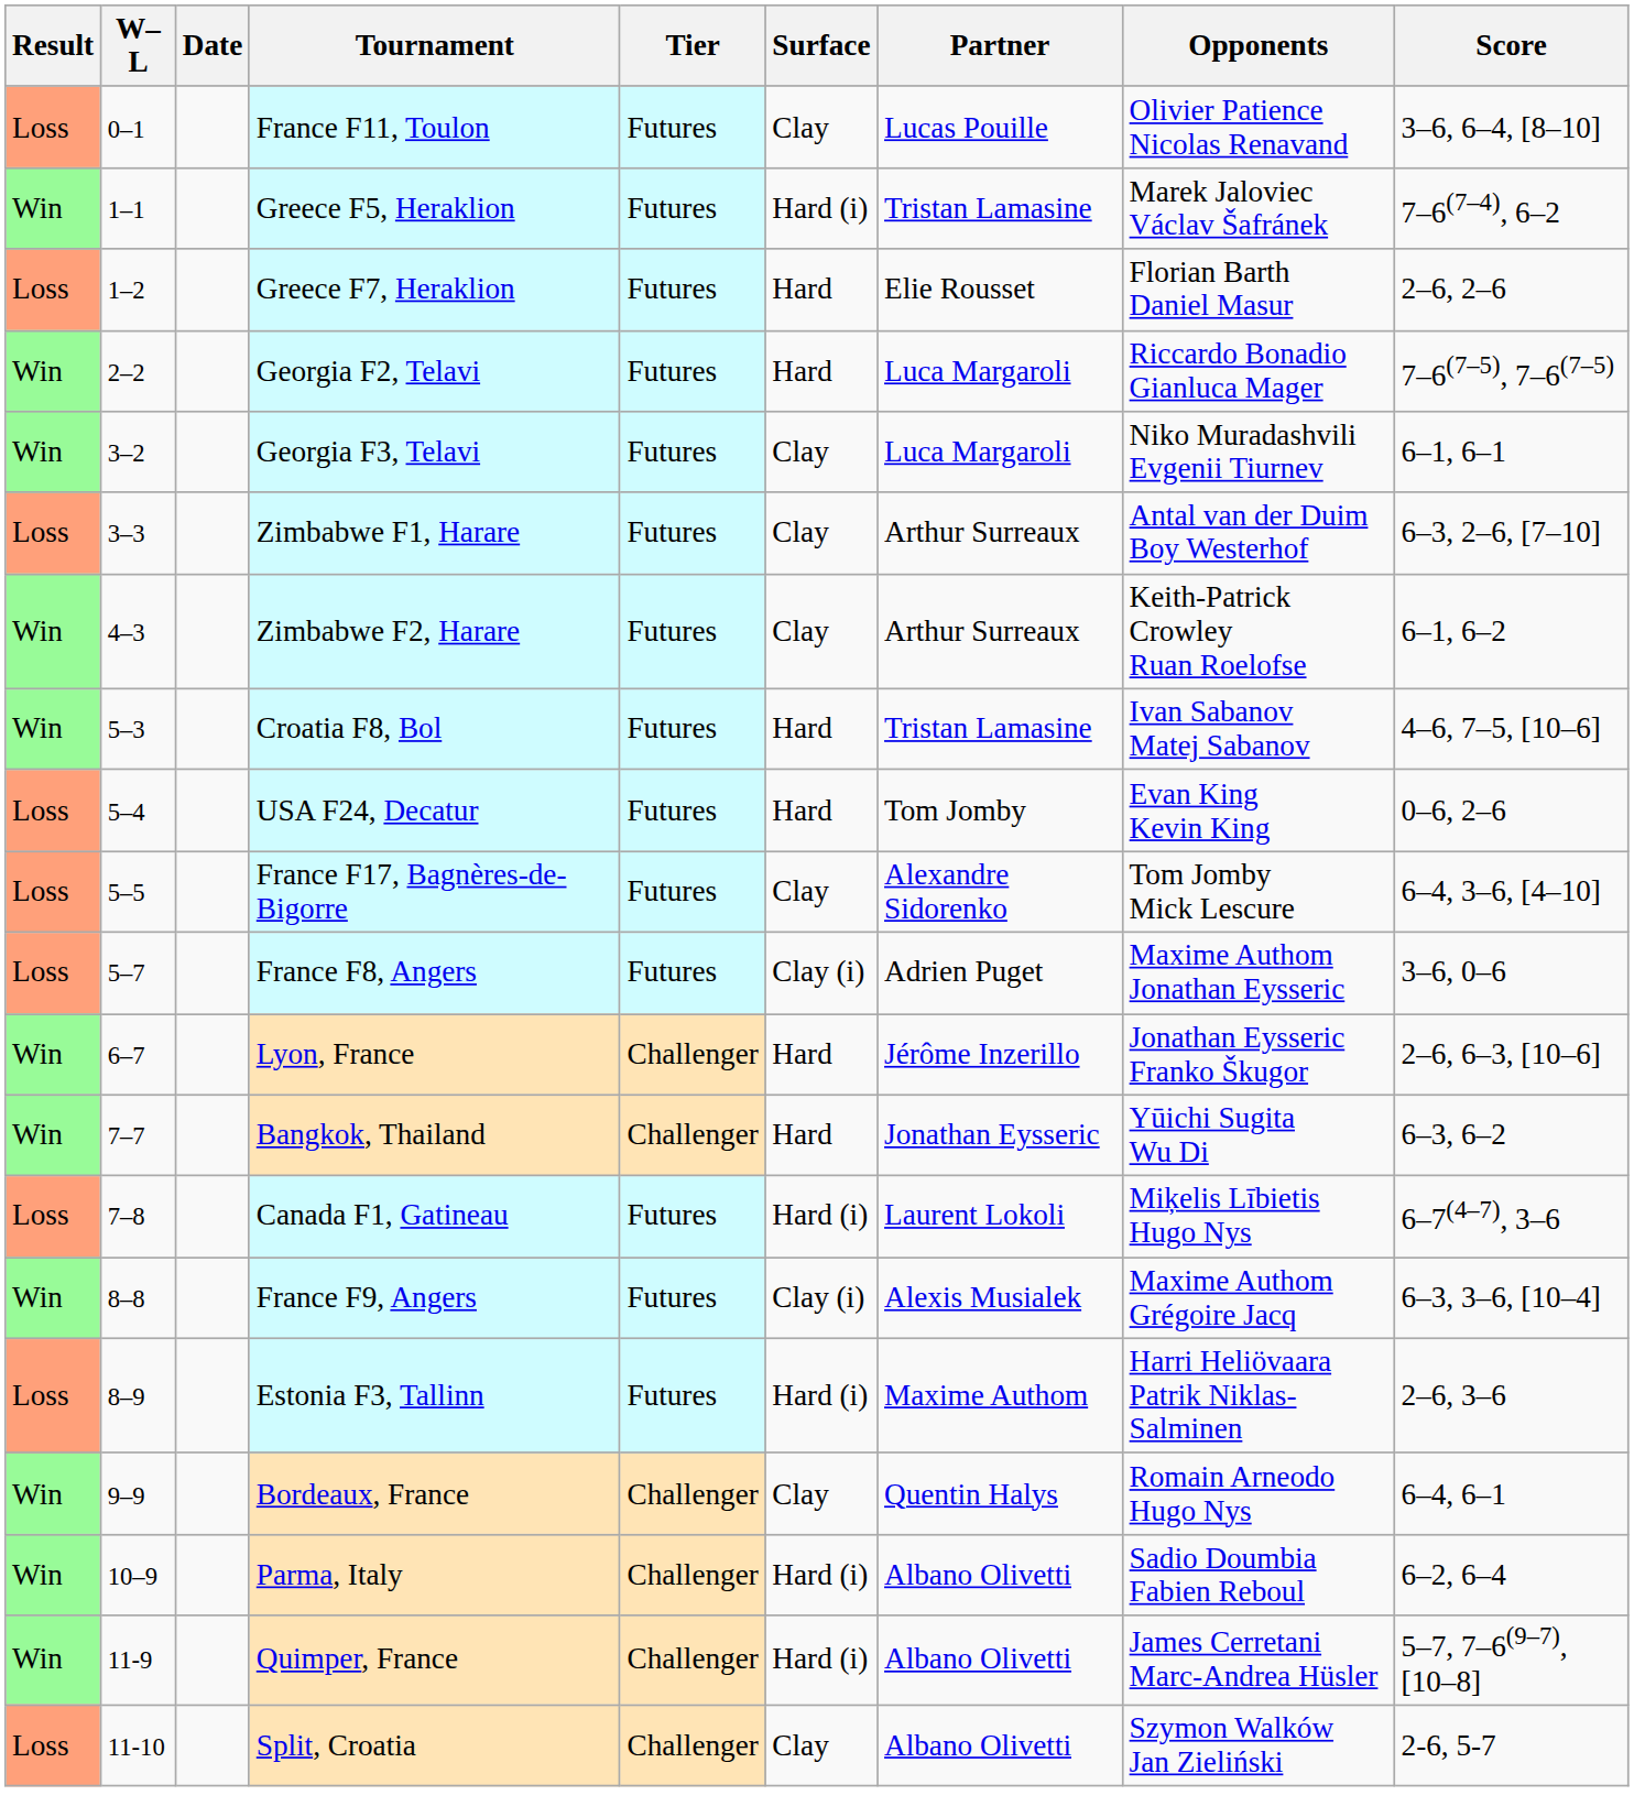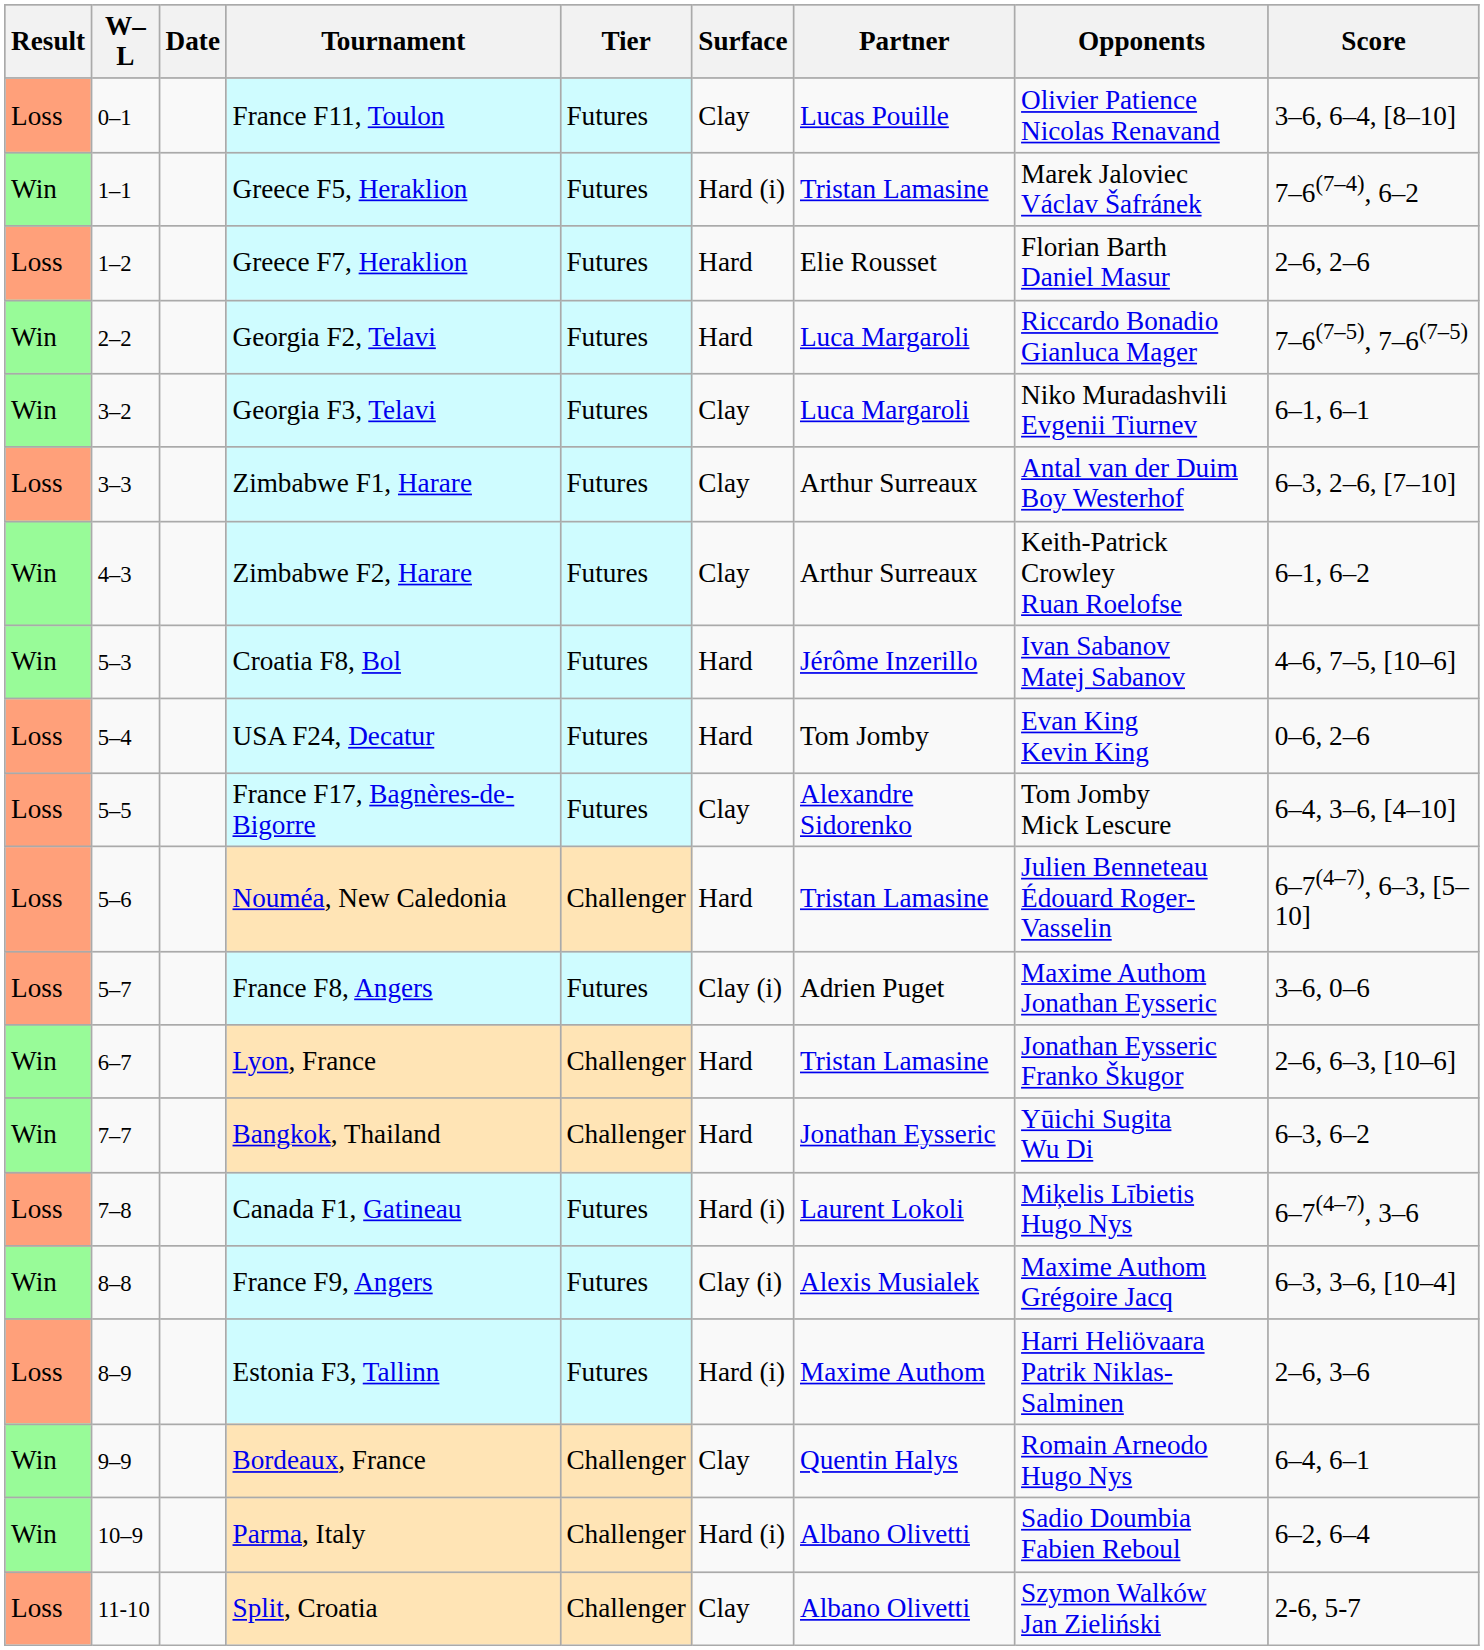 <table class="sortable wikitable">
 <tr>
 <th>Result</th>
 <th class="unsortable">W–L</th>
 <th>Date</th>
 <th>Tournament</th>
 <th>Tier</th>
 <th>Surface</th>
 <th>Partner</th>
 <th>Opponents</th>
 <th class="unsortable">Score</th>
 </tr>
 <tr>
 <td bgcolor=FFA07A>Loss</td>
 <td><small>0–1</small></td>
 <td></td>
 <td style="background:#cffcff;">France F11, <a href='#'>Toulon</a></td>
 <td style="background:#cffcff;">Futures</td>
 <td>Clay</td>
 <td> <a href='#'>Lucas Pouille</a></td>
 <td> <a href='#'>Olivier Patience</a><br> <a href='#'>Nicolas Renavand</a></td>
 <td>3–6, 6–4, [8–10]</td>
 </tr>
 <tr>
 <td bgcolor=98fb98>Win</td>
 <td><small>1–1</small></td>
 <td></td>
 <td style="background:#cffcff;">Greece F5, <a href='#'>Heraklion</a></td>
 <td style="background:#cffcff;">Futures</td>
 <td>Hard (i)</td>
 <td> <a href='#'>Tristan Lamasine</a></td>
 <td> Marek Jaloviec<br> <a href='#'>Václav Šafránek</a></td>
 <td>7–6<sup>(7–4)</sup>, 6–2</td>
 </tr>
 <tr>
 <td bgcolor=FFA07A>Loss</td>
 <td><small>1–2</small></td>
 <td></td>
 <td style="background:#cffcff;">Greece F7, <a href='#'>Heraklion</a></td>
 <td style="background:#cffcff;">Futures</td>
 <td>Hard</td>
 <td> Elie Rousset</td>
 <td> Florian Barth<br> <a href='#'>Daniel Masur</a></td>
 <td>2–6, 2–6</td>
 </tr>
 <tr>
 <td bgcolor=98fb98>Win</td>
 <td><small>2–2</small></td>
 <td></td>
 <td style="background:#cffcff;">Georgia F2, <a href='#'>Telavi</a></td>
 <td style="background:#cffcff;">Futures</td>
 <td>Hard</td>
 <td> <a href='#'>Luca Margaroli</a></td>
 <td> <a href='#'>Riccardo Bonadio</a><br> <a href='#'>Gianluca Mager</a></td>
 <td>7–6<sup>(7–5)</sup>, 7–6<sup>(7–5)</sup></td>
 </tr>
 <tr>
 <td bgcolor=98fb98>Win</td>
 <td><small>3–2</small></td>
 <td></td>
 <td style="background:#cffcff;">Georgia F3, <a href='#'>Telavi</a></td>
 <td style="background:#cffcff;">Futures</td>
 <td>Clay</td>
 <td> <a href='#'>Luca Margaroli</a></td>
 <td> Niko Muradashvili<br> <a href='#'>Evgenii Tiurnev</a></td>
 <td>6–1, 6–1</td>
 </tr>
 <tr>
 <td bgcolor=FFA07A>Loss</td>
 <td><small>3–3</small></td>
 <td></td>
 <td style="background:#cffcff;">Zimbabwe F1, <a href='#'>Harare</a></td>
 <td style="background:#cffcff;">Futures</td>
 <td>Clay</td>
 <td> Arthur Surreaux</td>
 <td> <a href='#'>Antal van der Duim</a><br> <a href='#'>Boy Westerhof</a></td>
 <td>6–3, 2–6, [7–10]</td>
 </tr>
 <tr>
 <td bgcolor=98fb98>Win</td>
 <td><small>4–3</small></td>
 <td></td>
 <td style="background:#cffcff;">Zimbabwe F2, <a href='#'>Harare</a></td>
 <td style="background:#cffcff;">Futures</td>
 <td>Clay</td>
 <td> Arthur Surreaux</td>
 <td> Keith-Patrick Crowley<br> <a href='#'>Ruan Roelofse</a></td>
 <td>6–1, 6–2</td>
 </tr>
 <tr>
 <td bgcolor=98fb98>Win</td>
 <td><small>5–3</small></td>
 <td></td>
 <td style="background:#cffcff;">Croatia F8, <a href='#'>Bol</a></td>
 <td style="background:#cffcff;">Futures</td>
 <td>Hard</td>
-<td> <a href='#'>Tristan Lamasine</a></td>
+<td> <a href='#'>Jérôme Inzerillo</a></td>
 <td> <a href='#'>Ivan Sabanov</a><br> <a href='#'>Matej Sabanov</a></td>
 <td>4–6, 7–5, [10–6]</td>
 </tr>
 <tr>
 <td bgcolor=FFA07A>Loss</td>
 <td><small>5–4</small></td>
 <td></td>
 <td style="background:#cffcff;">USA F24, <a href='#'>Decatur</a></td>
 <td style="background:#cffcff;">Futures</td>
 <td>Hard</td>
 <td> Tom Jomby</td>
 <td> <a href='#'>Evan King</a><br> <a href='#'>Kevin King</a></td>
 <td>0–6, 2–6</td>
 </tr>
 <tr>
 <td bgcolor=FFA07A>Loss</td>
 <td><small>5–5</small></td>
 <td></td>
 <td style="background:#cffcff;">France F17, <a href='#'>Bagnères-de-Bigorre</a></td>
 <td style="background:#cffcff;">Futures</td>
 <td>Clay</td>
 <td> <a href='#'>Alexandre Sidorenko</a></td>
 <td> Tom Jomby<br> Mick Lescure</td>
 <td>6–4, 3–6, [4–10]</td>
 </tr>
 <tr>
 <td bgcolor=FFA07A>Loss</td>
+<td><small>5–6</small></td>
+<td><a href='#'></a></td>
+<td style="background:moccasin;"><a href='#'>Nouméa</a>, New Caledonia</td>
+<td style="background:moccasin;">Challenger</td>
+<td>Hard</td>
+<td> <a href='#'>Tristan Lamasine</a></td>
+<td> <a href='#'>Julien Benneteau</a><br> <a href='#'>Édouard Roger-Vasselin</a></td>
+<td>6–7<sup>(4–7)</sup>, 6–3, [5–10]</td>
+</tr>
+<tr>
+<td bgcolor=FFA07A>Loss</td>
 <td><small>5–7</small></td>
 <td></td>
 <td style="background:#cffcff;">France F8, <a href='#'>Angers</a></td>
 <td style="background:#cffcff;">Futures</td>
 <td>Clay (i)</td>
 <td> Adrien Puget</td>
 <td> <a href='#'>Maxime Authom</a><br> <a href='#'>Jonathan Eysseric</a></td>
 <td>3–6, 0–6</td>
 </tr>
 <tr>
 <td bgcolor=98fb98>Win</td>
 <td><small>6–7</small></td>
 <td><a href='#'></a></td>
 <td style="background:moccasin;"><a href='#'>Lyon</a>, France</td>
 <td style="background:moccasin;">Challenger</td>
 <td>Hard</td>
-<td> <a href='#'>Jérôme Inzerillo</a></td>
+<td> <a href='#'>Tristan Lamasine</a></td>
 <td> <a href='#'>Jonathan Eysseric</a><br> <a href='#'>Franko Škugor</a></td>
 <td>2–6, 6–3, [10–6]</td>
 </tr>
 <tr>
 <td bgcolor=98fb98>Win</td>
 <td><small>7–7</small></td>
 <td><a href='#'></a></td>
 <td style="background:moccasin;"><a href='#'>Bangkok</a>, Thailand</td>
 <td style="background:moccasin;">Challenger</td>
 <td>Hard</td>
 <td> <a href='#'>Jonathan Eysseric</a></td>
 <td> <a href='#'>Yūichi Sugita</a><br> <a href='#'>Wu Di</a></td>
 <td>6–3, 6–2</td>
 </tr>
 <tr>
 <td bgcolor=FFA07A>Loss</td>
 <td><small>7–8</small></td>
 <td></td>
 <td style="background:#cffcff;">Canada F1, <a href='#'>Gatineau</a></td>
 <td style="background:#cffcff;">Futures</td>
 <td>Hard (i)</td>
 <td> <a href='#'>Laurent Lokoli</a></td>
 <td> <a href='#'>Miķelis Lībietis</a><br> <a href='#'>Hugo Nys</a></td>
 <td>6–7<sup>(4–7)</sup>, 3–6</td>
 </tr>
 <tr>
 <td bgcolor=98fb98>Win</td>
 <td><small>8–8</small></td>
 <td></td>
 <td style="background:#cffcff;">France F9, <a href='#'>Angers</a></td>
 <td style="background:#cffcff;">Futures</td>
 <td>Clay (i)</td>
 <td> <a href='#'>Alexis Musialek</a></td>
 <td> <a href='#'>Maxime Authom</a><br> <a href='#'>Grégoire Jacq</a></td>
 <td>6–3, 3–6, [10–4]</td>
 </tr>
 <tr>
 <td bgcolor=FFA07A>Loss</td>
 <td><small>8–9</small></td>
 <td></td>
 <td style="background:#cffcff;">Estonia F3, <a href='#'>Tallinn</a></td>
 <td style="background:#cffcff;">Futures</td>
 <td>Hard (i)</td>
 <td> <a href='#'>Maxime Authom</a></td>
 <td> <a href='#'>Harri Heliövaara</a><br> <a href='#'>Patrik Niklas-Salminen</a></td>
 <td>2–6, 3–6</td>
 </tr>
 <tr>
 <td bgcolor=98fb98>Win</td>
 <td><small>9–9</small></td>
 <td><a href='#'></a></td>
 <td style="background:moccasin;"><a href='#'>Bordeaux</a>, France</td>
 <td style="background:moccasin;">Challenger</td>
 <td>Clay</td>
 <td> <a href='#'>Quentin Halys</a></td>
 <td> <a href='#'>Romain Arneodo</a><br> <a href='#'>Hugo Nys</a></td>
 <td>6–4, 6–1</td>
 </tr>
 <tr>
 <td bgcolor=98fb98>Win</td>
 <td><small>10–9</small></td>
 <td><a href='#'></a></td>
 <td style="background:moccasin;"><a href='#'>Parma</a>, Italy</td>
 <td style="background:moccasin;">Challenger</td>
 <td>Hard (i)</td>
 <td> <a href='#'>Albano Olivetti</a></td>
 <td> <a href='#'>Sadio Doumbia</a><br> <a href='#'>Fabien Reboul</a></td>
 <td>6–2, 6–4</td>
 </tr>
 <tr>
-<td bgcolor=98FB98>Win</td>
-<td><small>11-9</small></td>
-<td><a href='#'></a></td>
-<td style="background:moccasin;"><a href='#'>Quimper</a>, France</td>
-<td style="background:moccasin;">Challenger</td>
-<td>Hard (i)</td>
-<td> <a href='#'>Albano Olivetti</a></td>
-<td> <a href='#'>James Cerretani</a><br> <a href='#'>Marc-Andrea Hüsler</a></td>
-<td>5–7, 7–6<sup>(9–7)</sup>, [10–8]</td>
-</tr>
-<tr>
 <td bgcolor=FFA07A>Loss</td>
 <td><small>11-10</small></td>
 <td><a href='#'></a></td>
 <td style="background:moccasin;"><a href='#'>Split</a>, Croatia</td>
 <td style="background:moccasin;">Challenger</td>
 <td>Clay</td>
 <td> <a href='#'>Albano Olivetti</a></td>
 <td> <a href='#'>Szymon Walków</a><br> <a href='#'>Jan Zieliński</a></td>
 <td>2-6, 5-7</td>
 </tr>
 </table>
